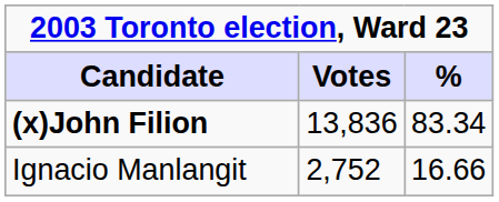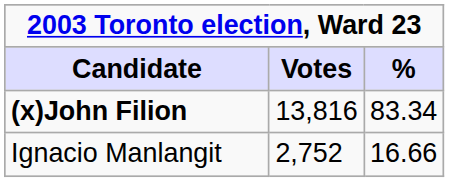 <table class="wikitable">
 <tr>
 <td Colspan="3" align="center"><strong><a href='#'>2003 Toronto election</a>, Ward 23</strong></td>
 </tr>
 <tr>
 <th style="background:#ddf; width:150px;">Candidate</th>
 <th style="background:#ddf;">Votes</th>
 <th style="background:#ddf;">%</th>
 </tr>
 <tr>
 <td><strong>(x)John Filion</strong></td>
-<td>13,836</td>
+<td>13,816</td>
 <td>83.34</td>
 </tr>
 <tr>
 <td>Ignacio Manlangit</td>
 <td>2,752</td>
 <td>16.66</td>
 </tr>
 </table>
